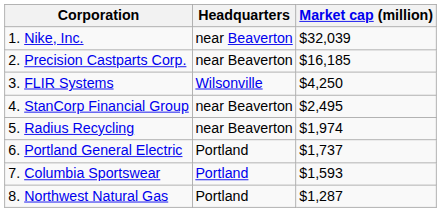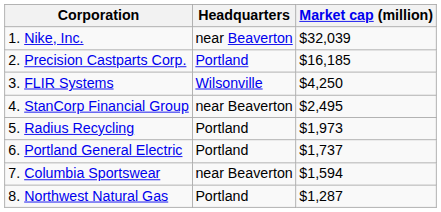 <table class="wikitable" style="float:right; clear:right; margin:0 0 0.5em 1em;">
 <tr>
 <th>Corporation</th>
 <th>Headquarters</th>
 <th><a href='#'>Market cap</a> (million)</th>
 </tr>
 <tr>
 <td>1. <a href='#'>Nike, Inc.</a></td>
 <td>near <a href='#'>Beaverton</a></td>
 <td>$32,039</td>
 </tr>
 <tr>
 <td>2. <a href='#'>Precision Castparts Corp.</a></td>
-<td>near Beaverton</td>
+<td><a href='#'>Portland</a></td>
 <td>$16,185</td>
 </tr>
 <tr>
 <td>3. <a href='#'>FLIR Systems</a></td>
 <td><a href='#'>Wilsonville</a></td>
 <td>$4,250</td>
 </tr>
 <tr>
 <td>4. <a href='#'>StanCorp Financial Group</a></td>
 <td>near Beaverton</td>
 <td>$2,495</td>
 </tr>
 <tr>
 <td>5. <a href='#'>Radius Recycling</a></td>
-<td>near Beaverton</td>
-<td>$1,974</td>
+<td>Portland</td>
+<td>$1,973</td>
 </tr>
 <tr>
 <td>6. <a href='#'>Portland General Electric</a></td>
 <td>Portland</td>
 <td>$1,737</td>
 </tr>
 <tr>
 <td>7. <a href='#'>Columbia Sportswear</a></td>
-<td><a href='#'>Portland</a></td>
-<td>$1,593</td>
+<td>near Beaverton</td>
+<td>$1,594</td>
 </tr>
 <tr>
 <td>8. <a href='#'>Northwest Natural Gas</a></td>
 <td>Portland</td>
 <td>$1,287</td>
 </tr>
 </table>
